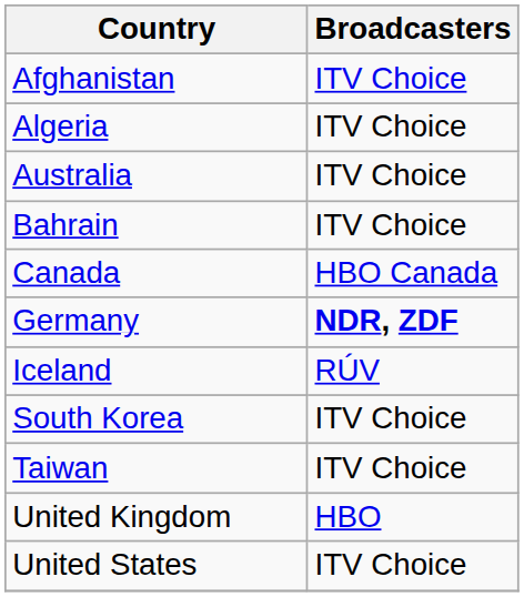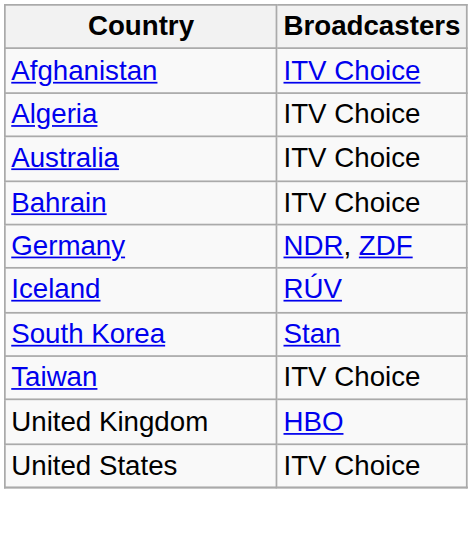 <table class="wikitable sortable">
 <tr>
 <th width="150px">Country</th>
 <th>Broadcasters</th>
 </tr>
 <tr>
 <td> <a href='#'>Afghanistan</a></td>
 <td><a href='#'>ITV Choice</a></td>
 </tr>
 <tr>
 <td> <a href='#'>Algeria</a></td>
 <td>ITV Choice</td>
 </tr>
 <tr>
 <td> <a href='#'>Australia</a></td>
 <td>ITV Choice</td>
 </tr>
 <tr>
 <td> <a href='#'>Bahrain</a></td>
 <td>ITV Choice</td>
 </tr>
 <tr>
-<td> <a href='#'>Canada</a></td>
-<td><a href='#'>HBO Canada</a></td>
-</tr>
-<tr>
 <td> <a href='#'>Germany</a></td>
-<td><strong><a href='#'>NDR</a>, <a href='#'>ZDF</a></strong></td>
+<td><a href='#'>NDR</a>, <a href='#'>ZDF</a></td>
 </tr>
 <tr>
 <td> <a href='#'>Iceland</a></td>
 <td><a href='#'>RÚV</a></td>
 </tr>
 <tr>
 <td> <a href='#'>South Korea</a></td>
-<td>ITV Choice</td>
+<td><a href='#'>Stan</a></td>
 </tr>
 <tr>
 <td> <a href='#'>Taiwan</a></td>
 <td>ITV Choice</td>
 </tr>
 <tr>
 <td> United Kingdom</td>
 <td><a href='#'>HBO</a></td>
 </tr>
 <tr>
 <td> United States</td>
 <td>ITV Choice</td>
 </tr>
 <tr>
 </tr>
 </table>
